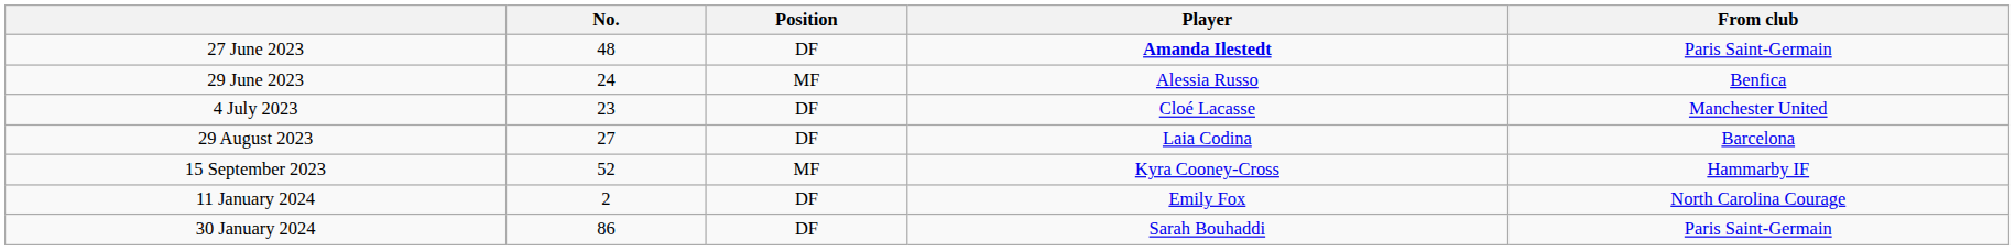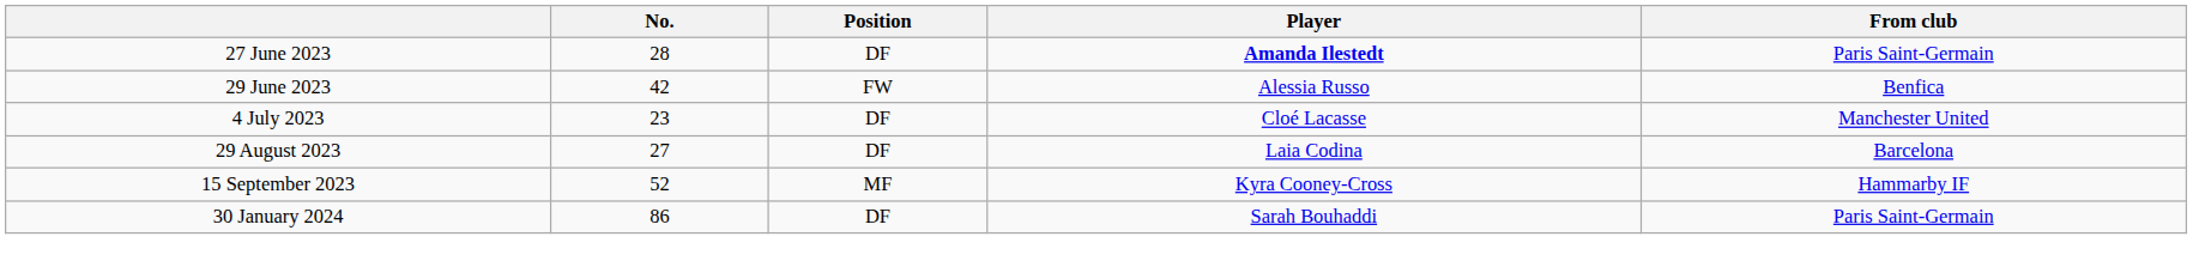 <table class="wikitable sortable" style="width:95%; text-align:center; font-size:85%; text-align:centre;">
 <tr>
 <th width="25%"></th>
 <th width="10%">No.</th>
 <th width="10%">Position</th>
 <th>Player</th>
 <th width="25%">From club</th>
 </tr>
 <tr>
 <td>27 June 2023</td>
-<td>48</td>
+<td>28</td>
 <td>DF</td>
 <td><strong> <a href='#'>Amanda Ilestedt</a></strong></td>
 <td> <a href='#'>Paris Saint-Germain</a></td>
 </tr>
 <tr>
 <td>29 June 2023</td>
-<td>24</td>
-<td>MF</td>
+<td>42</td>
+<td>FW</td>
 <td> <a href='#'>Alessia Russo</a></td>
 <td> <a href='#'>Benfica</a></td>
 </tr>
 <tr>
 <td>4 July 2023</td>
 <td>23</td>
 <td>DF</td>
 <td> <a href='#'>Cloé Lacasse</a></td>
 <td> <a href='#'>Manchester United</a></td>
 </tr>
 <tr>
 <td>29 August 2023</td>
 <td>27</td>
 <td>DF</td>
 <td> <a href='#'>Laia Codina</a></td>
 <td> <a href='#'>Barcelona</a></td>
 </tr>
 <tr>
 <td>15 September 2023</td>
 <td>52</td>
 <td>MF</td>
 <td> <a href='#'>Kyra Cooney-Cross</a></td>
 <td> <a href='#'>Hammarby IF</a></td>
 </tr>
 <tr>
-<td>11 January 2024</td>
-<td>2</td>
-<td>DF</td>
-<td> <a href='#'>Emily Fox</a></td>
-<td> <a href='#'>North Carolina Courage</a></td>
-</tr>
-<tr>
 <td>30 January 2024</td>
 <td>86</td>
 <td>DF</td>
 <td> <a href='#'>Sarah Bouhaddi</a></td>
 <td> <a href='#'>Paris Saint-Germain</a></td>
 </tr>
 </table>
